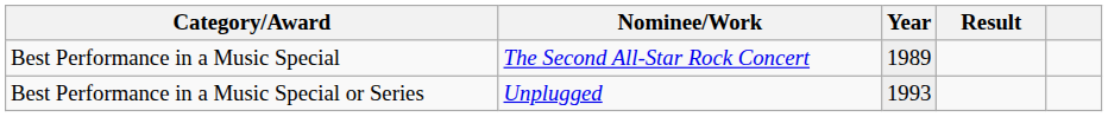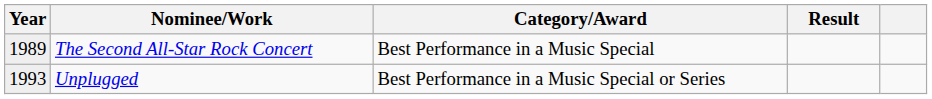 <table class="wikitable">
 <tr>
+<th width=5%>Year</th>
+<th width=35%>Nominee/Work</th>
 <th width=45%>Category/Award</th>
-<th width=35%>Nominee/Work</th>
-<th width=5%>Year</th>
 <th width=10%>Result</th>
 <th width=5%></th>
 </tr>
 <tr>
+<td bgcolor="#efefef">1989</td>
+<td><em><a href='#'>The Second All-Star Rock Concert</a></em></td>
 <td>Best Performance in a Music Special</td>
-<td><em><a href='#'>The Second All-Star Rock Concert</a></em></td>
-<td bgcolor="#efefef">1989</td>
 <td></td>
 <td style="text-align:center;"></td>
 </tr>
 <tr>
+<td bgcolor="#efefef">1993</td>
+<td><em><a href='#'>Unplugged</a></em> </td>
 <td>Best Performance in a Music Special or Series</td>
-<td><em><a href='#'>Unplugged</a></em> </td>
-<td bgcolor="#efefef">1993</td>
 <td></td>
 <td style="text-align:center;"></td>
 </tr>
 </table>
